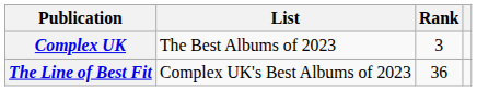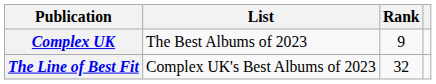 <table class="wikitable sortable plainrowheaders">
 <tr>
 <th scope="col">Publication</th>
 <th scope="col" class="unsortable">List</th>
 <th scope="col">Rank</th>
 <th scope="col" class="unsortable"></th>
 </tr>
 <tr>
 <th scope="row"><em><a href='#'>Complex UK</a></em></th>
 <td>The Best Albums of 2023</td>
-<td style="text-align: center;">3</td>
+<td style="text-align: center;">9</td>
 <td style="text-align: center;"></td>
 </tr>
 <tr>
 <th scope="row"><em><a href='#'>The Line of Best Fit</a></em></th>
 <td>Complex UK's Best Albums of 2023</td>
-<td style="text-align: center;">36</td>
+<td style="text-align: center;">32</td>
 <td style="text-align: center;"></td>
 </tr>
 </table>
